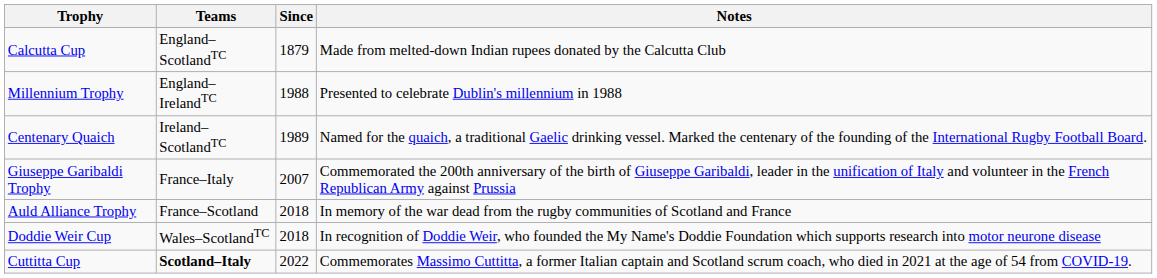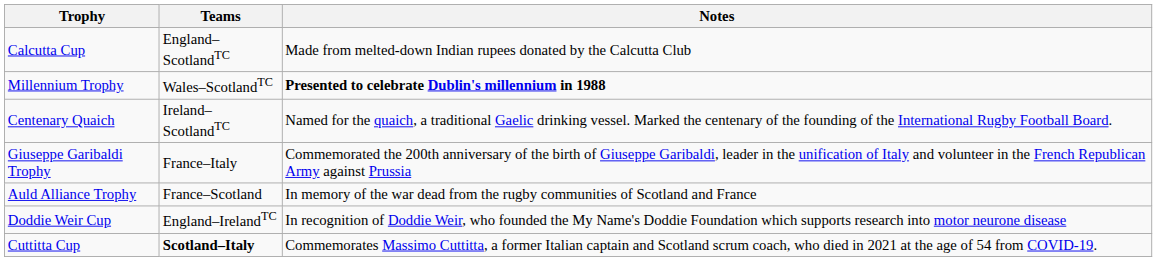 <table class="wikitable">
 <tr>
 <th>Trophy</th>
 <th>Teams</th>
-<th>Since</th>
 <th>Notes</th>
 </tr>
 <tr>
 <td><a href='#'>Calcutta Cup</a></td>
 <td>England–Scotland<sup>TC</sup></td>
-<td>1879</td>
 <td>Made from melted-down Indian rupees donated by the Calcutta Club</td>
 </tr>
 <tr>
 <td><a href='#'>Millennium Trophy</a></td>
-<td>England–Ireland<sup>TC</sup></td>
-<td>1988</td>
-<td>Presented to celebrate <a href='#'>Dublin's millennium</a> in 1988</td>
+<td>Wales–Scotland<sup>TC</sup></td>
+<td><strong>Presented to celebrate <a href='#'>Dublin's millennium</a> in 1988</strong></td>
 </tr>
 <tr>
 <td><a href='#'>Centenary Quaich</a></td>
 <td>Ireland–Scotland<sup>TC</sup></td>
-<td>1989</td>
 <td>Named for the <a href='#'>quaich</a>, a traditional <a href='#'>Gaelic</a> drinking vessel. Marked the centenary of the founding of the <a href='#'>International Rugby Football Board</a>.</td>
 </tr>
 <tr>
 <td><a href='#'>Giuseppe Garibaldi Trophy</a></td>
 <td>France–Italy</td>
-<td>2007</td>
 <td>Commemorated the 200th anniversary of the birth of <a href='#'>Giuseppe Garibaldi</a>, leader in the <a href='#'>unification of Italy</a> and volunteer in the <a href='#'>French Republican Army</a> against <a href='#'>Prussia</a></td>
 </tr>
 <tr>
 <td><a href='#'>Auld Alliance Trophy</a></td>
 <td>France–Scotland</td>
-<td>2018</td>
 <td>In memory of the war dead from the rugby communities of Scotland and France</td>
 </tr>
 <tr>
 <td><a href='#'>Doddie Weir Cup</a></td>
-<td>Wales–Scotland<sup>TC</sup></td>
-<td>2018</td>
+<td>England–Ireland<sup>TC</sup></td>
 <td>In recognition of <a href='#'>Doddie Weir</a>, who founded the My Name's Doddie Foundation which supports research into <a href='#'>motor neurone disease</a></td>
 </tr>
 <tr>
 <td><a href='#'>Cuttitta Cup</a></td>
 <td><strong>Scotland–Italy</strong></td>
-<td>2022</td>
 <td>Commemorates <a href='#'>Massimo Cuttitta</a>, a former Italian captain and Scotland scrum coach, who died in 2021 at the age of 54 from <a href='#'>COVID-19</a>.</td>
 </tr>
 </table>
